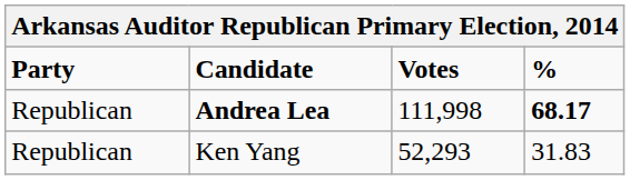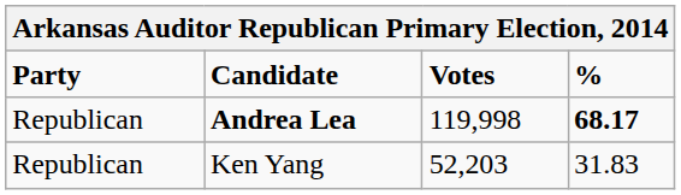 <table class="wikitable">
 <tr>
 <th colspan="4">Arkansas Auditor Republican Primary Election, 2014</th>
 </tr>
 <tr>
 <td><strong>Party</strong></td>
 <td><strong>Candidate</strong></td>
 <td><strong>Votes</strong></td>
 <td><strong>%</strong></td>
 </tr>
 <tr>
 <td>Republican</td>
 <td><strong>Andrea Lea</strong></td>
-<td>111,998</td>
+<td>119,998</td>
 <td><strong>68.17</strong></td>
 </tr>
 <tr>
 <td>Republican</td>
 <td>Ken Yang</td>
-<td>52,293</td>
+<td>52,203</td>
 <td>31.83</td>
 </tr>
 </table>
